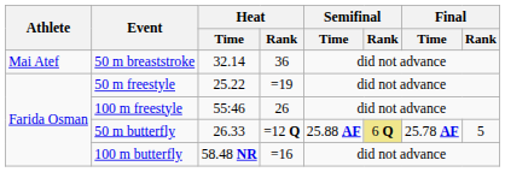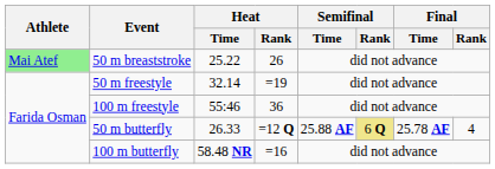 <table class=wikitable style="font-size:90%">
 <tr>
 <th rowspan=2>Athlete</th>
 <th rowspan=2>Event</th>
 <th colspan="2">Heat</th>
 <th colspan="2">Semifinal</th>
 <th colspan="2">Final</th>
 </tr>
 <tr style="font-size:95%">
 <th>Time</th>
 <th>Rank</th>
 <th>Time</th>
 <th>Rank</th>
 <th>Time</th>
 <th>Rank</th>
 </tr>
 <tr align=center>
-<td align=left><a href='#'>Mai Atef</a></td>
+<td align=left style="background: lightgreen;"><a href='#'>Mai Atef</a></td>
 <td align=left><a href='#'>50 m breaststroke</a></td>
-<td>32.14</td>
-<td>36</td>
+<td>25.22</td>
+<td>26</td>
 <td colspan=4>did not advance</td>
 </tr>
 <tr align=center>
 <td align=left rowspan=4><a href='#'>Farida Osman</a></td>
 <td align=left><a href='#'>50 m freestyle</a></td>
-<td>25.22</td>
+<td>32.14</td>
 <td>=19</td>
 <td colspan=4>did not advance</td>
 </tr>
 <tr align=center>
 <td align=left><a href='#'>100 m freestyle</a></td>
 <td>55:46</td>
-<td>26</td>
+<td>36</td>
 <td colspan=4>did not advance</td>
 </tr>
 <tr align=center>
 <td align=left><a href='#'>50 m butterfly</a></td>
 <td>26.33</td>
 <td>=12 <strong>Q</strong></td>
 <td>25.88 <strong><a href='#'>AF</a></strong></td>
 <td style="background: khaki;">6 <strong>Q</strong></td>
 <td>25.78 <strong><a href='#'>AF</a></strong></td>
-<td>5</td>
+<td>4</td>
 </tr>
 <tr align=center>
 <td align=left><a href='#'>100 m butterfly</a></td>
 <td>58.48 <strong><a href='#'>NR</a></strong></td>
 <td>=16</td>
 <td colspan=4>did not advance</td>
 </tr>
 </table>
